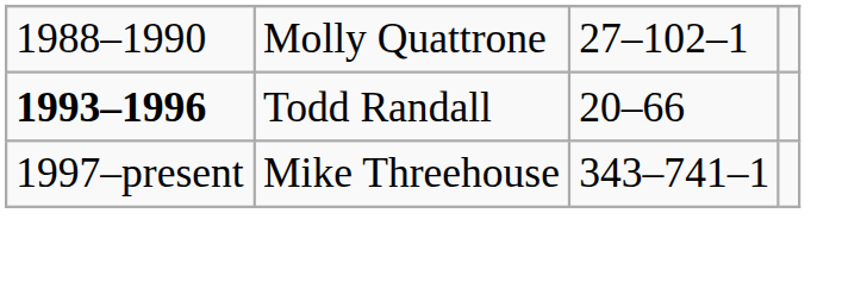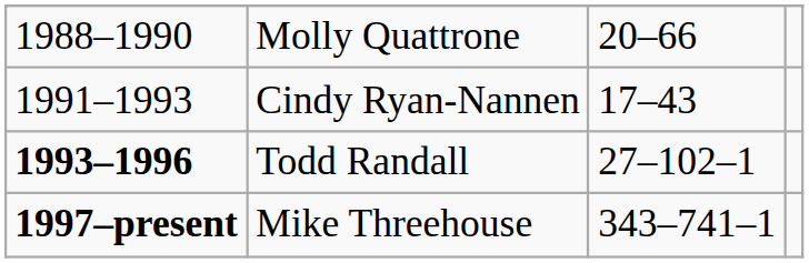 <table class="wikitable">
 <tr style="text-align:center;">
 </tr>
 <tr>
 <td>1988–1990</td>
 <td>Molly Quattrone</td>
-<td>27–102–1</td>
+<td>20–66</td>
+<td></td>
+</tr>
+<tr>
+<td>1991–1993</td>
+<td>Cindy Ryan-Nannen</td>
+<td>17–43</td>
 <td></td>
 </tr>
 <tr>
 <td><strong>1993–1996</strong></td>
 <td>Todd Randall</td>
-<td>20–66</td>
+<td>27–102–1</td>
 <td></td>
 </tr>
 <tr>
-<td>1997–present</td>
+<td><strong>1997–present</strong></td>
 <td>Mike Threehouse</td>
 <td>343–741–1</td>
 <td></td>
 </tr>
 </table>
